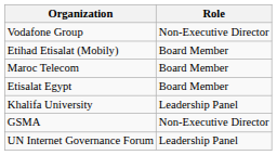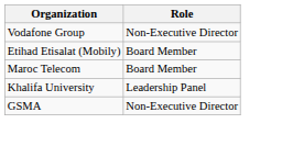 <table class="wikitable">
 <tr>
 <th>Organization</th>
 <th>Role</th>
 </tr>
 <tr>
 <td>Vodafone Group</td>
 <td>Non-Executive Director</td>
 </tr>
 <tr>
 <td>Etihad Etisalat (Mobily)</td>
 <td>Board Member</td>
 </tr>
 <tr>
 <td>Maroc Telecom</td>
 <td>Board Member</td>
 </tr>
 <tr>
-<td>Etisalat Egypt</td>
-<td>Board Member</td>
-</tr>
-<tr>
 <td>Khalifa University</td>
 <td>Leadership Panel</td>
 </tr>
 <tr>
 <td>GSMA</td>
 <td>Non-Executive Director</td>
 </tr>
-<tr>
-<td>UN Internet Governance Forum</td>
-<td>Leadership Panel</td>
-</tr>
 </table>
